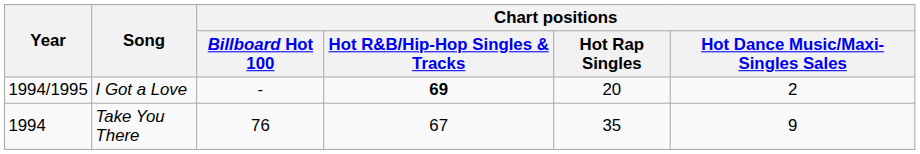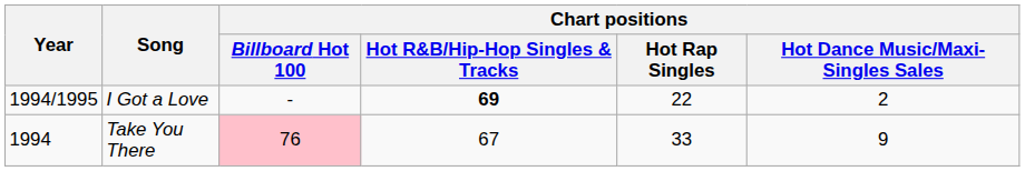 <table class="wikitable">
 <tr>
 <th rowspan="2">Year</th>
 <th rowspan="2">Song</th>
 <th colspan="4">Chart positions</th>
 </tr>
 <tr>
 <th><a href='#'><em>Billboard</em> Hot 100</a></th>
 <th><a href='#'>Hot R&B/Hip-Hop Singles & Tracks</a></th>
 <th>Hot Rap Singles</th>
 <th><a href='#'>Hot Dance Music/Maxi-Singles Sales</a></th>
 </tr>
 <tr>
 <td>1994/1995</td>
 <td><em>I Got a Love</em></td>
 <td align="center">-</td>
 <td align="center"><strong>69</strong></td>
-<td align="center">20</td>
+<td align="center">22</td>
 <td align="center">2</td>
 </tr>
 <tr>
 <td>1994</td>
 <td><em>Take You There</em></td>
-<td align="center">76</td>
+<td align="center" style="background: pink;">76</td>
 <td align="center">67</td>
-<td align="center">35</td>
+<td align="center">33</td>
 <td align="center">9</td>
 </tr>
 </table>
